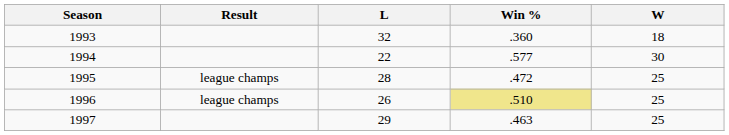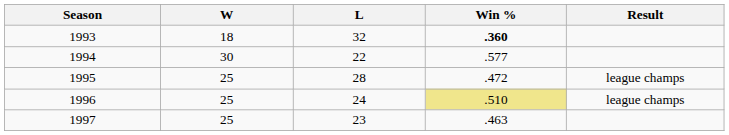 <table class="wikitable">
 <tr>
 <th bgcolor="#DDDDFF" width="3%">Season</th>
-<th bgcolor="#DDDDFF" width="3%">Result</th>
+<th bgcolor="#DDDDFF" width="3%">W</th>
 <th bgcolor="#DDDDFF" width="3%">L</th>
 <th bgcolor="#DDDDFF" width="3%">Win %</th>
-<th bgcolor="#DDDDFF" width="3%">W</th>
+<th bgcolor="#DDDDFF" width="3%">Result</th>
 </tr>
 <tr>
 <td align=center>1993</td>
+<td align=center>18</td>
+<td align=center>32</td>
+<td align=center><strong>.360</strong></td>
 <td align=center></td>
-<td align=center>32</td>
-<td align=center>.360</td>
-<td align=center>18</td>
 </tr>
 <tr>
 <td align=center>1994</td>
-<td align=center></td>
+<td align=center>30</td>
 <td align=center>22</td>
 <td align=center>.577</td>
-<td align=center>30</td>
+<td align=center></td>
 </tr>
 <tr>
 <td align=center>1995</td>
-<td align=center>league champs</td>
+<td align=center>25</td>
 <td align=center>28</td>
 <td align=center>.472</td>
-<td align=center>25</td>
+<td align=center>league champs</td>
 </tr>
 <tr>
 <td align=center>1996</td>
+<td align=center>25</td>
+<td align=center>24</td>
+<td align=center style="background: khaki;">.510</td>
 <td align=center>league champs</td>
-<td align=center>26</td>
-<td align=center style="background: khaki;">.510</td>
-<td align=center>25</td>
 </tr>
 <tr>
 <td align=center>1997</td>
+<td align=center>25</td>
+<td align=center>23</td>
+<td align=center>.463</td>
 <td align=center></td>
-<td align=center>29</td>
-<td align=center>.463</td>
-<td align=center>25</td>
 </tr>
 </table>
